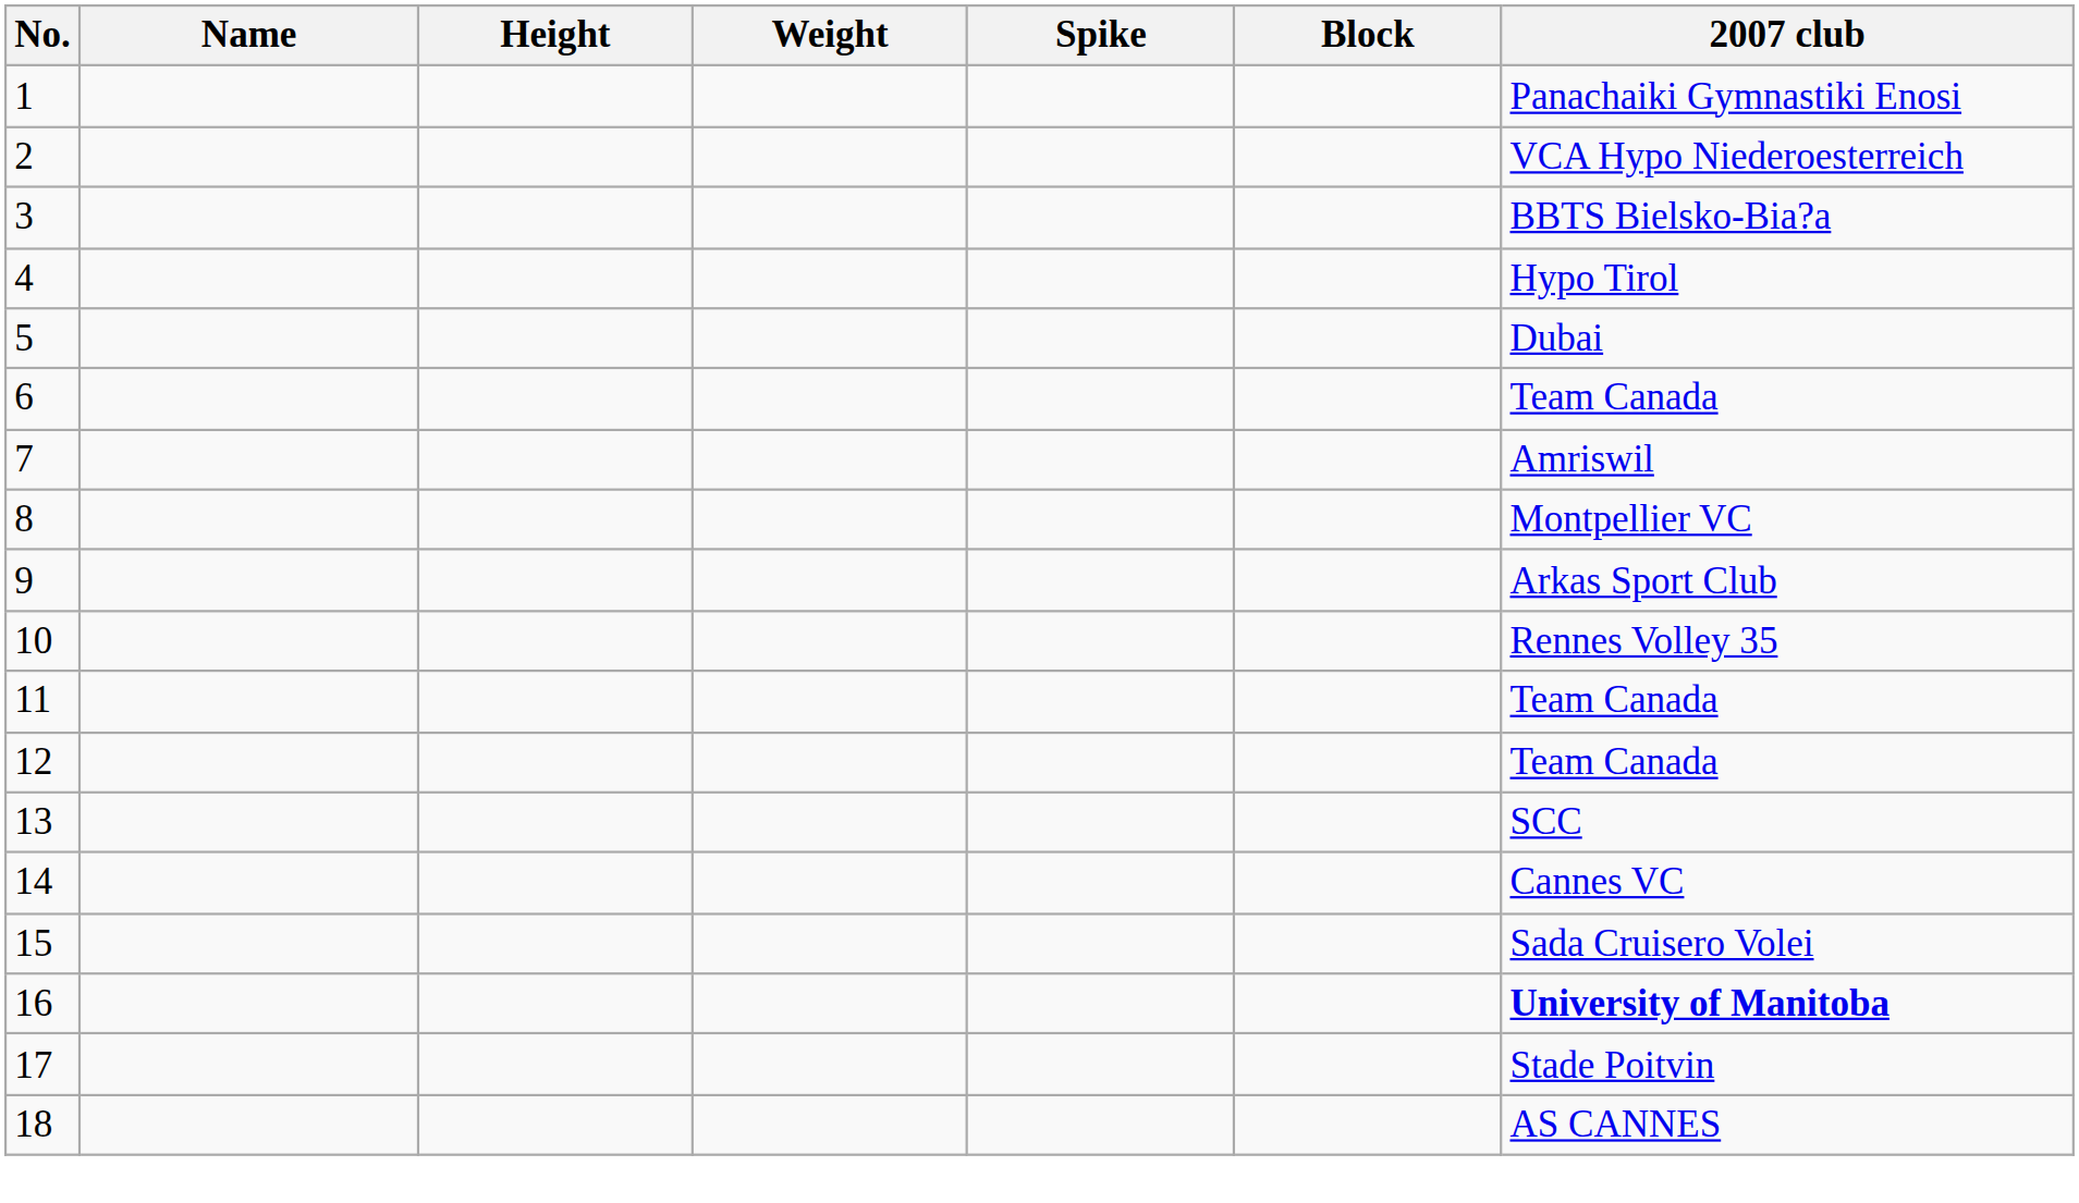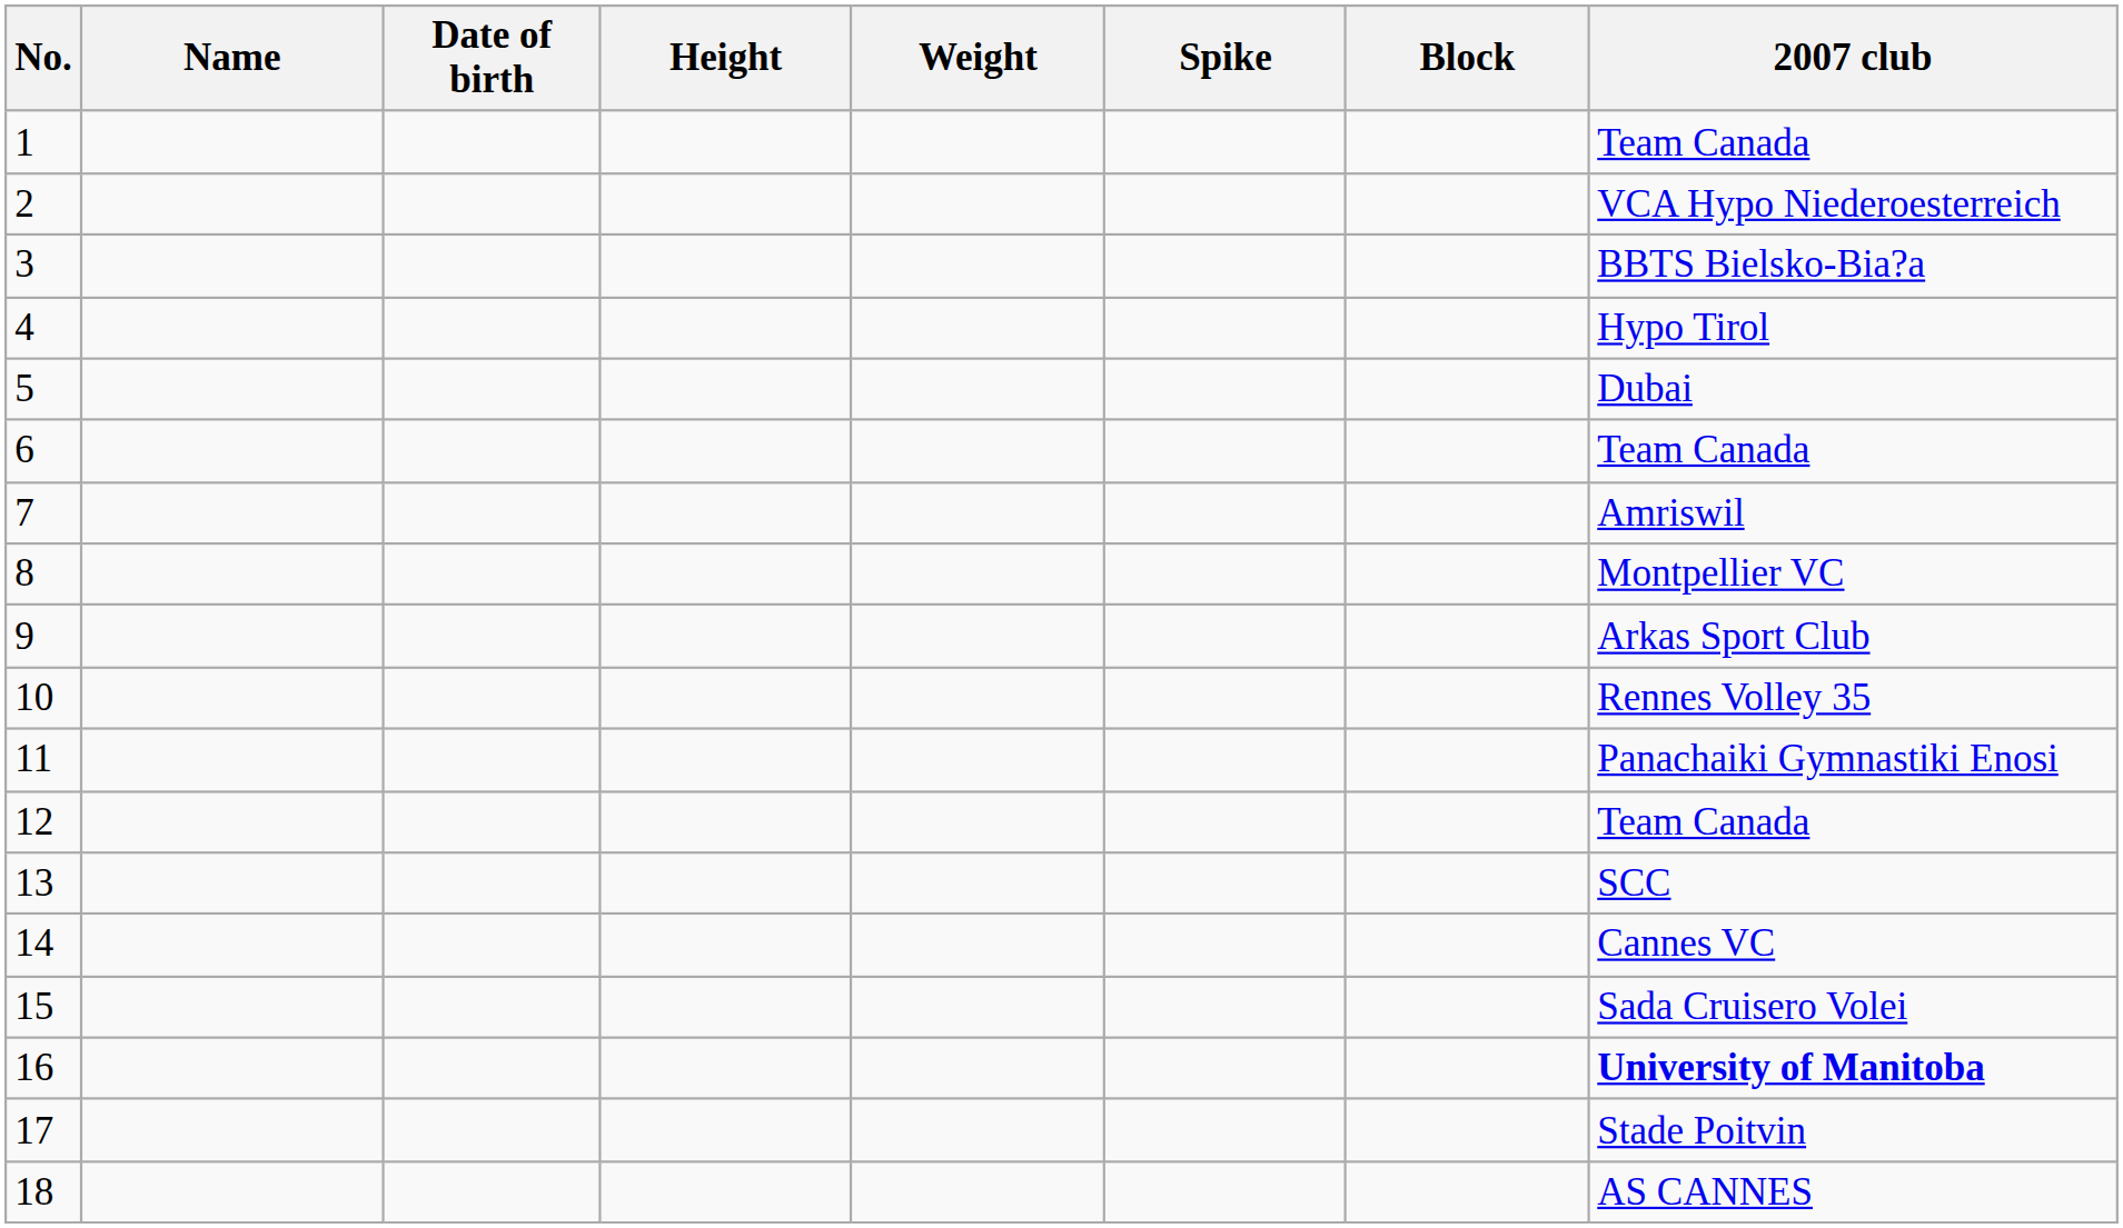 <table class="wikitable sortable" style=font-size:100%; text-align:center;>
 <tr>
 <th>No.</th>
 <th style=width:12em>Name</th>
+<th style=width:8em>Date of birth</th>
 <th style=width:9em>Height</th>
 <th style=width:9em>Weight</th>
 <th style=width:9em>Spike</th>
 <th style=width:9em>Block</th>
 <th style=width:19em>2007 club</th>
 </tr>
 <tr>
 <td>1</td>
 <td align=left></td>
+<td align=right></td>
 <td></td>
 <td></td>
 <td></td>
 <td></td>
-<td align=left><a href='#'>Panachaiki Gymnastiki Enosi</a></td>
+<td align=left><a href='#'>Team Canada</a></td>
 </tr>
 <tr>
 <td>2</td>
 <td align=left></td>
+<td align=right></td>
 <td></td>
 <td></td>
 <td></td>
 <td></td>
 <td align=left><a href='#'>VCA Hypo Niederoesterreich</a></td>
 </tr>
 <tr>
 <td>3</td>
 <td align=left></td>
+<td align=right></td>
 <td></td>
 <td></td>
 <td></td>
 <td></td>
 <td align=left><a href='#'>BBTS Bielsko-Bia?a</a></td>
 </tr>
 <tr>
 <td>4</td>
 <td align=left></td>
+<td align=right></td>
 <td></td>
 <td></td>
 <td></td>
 <td></td>
 <td align=left><a href='#'>Hypo Tirol</a></td>
 </tr>
 <tr>
 <td>5</td>
 <td align=left></td>
+<td align=right></td>
 <td></td>
 <td></td>
 <td></td>
 <td></td>
 <td align=left><a href='#'>Dubai</a></td>
 </tr>
 <tr>
 <td>6</td>
 <td align=left></td>
+<td align=right></td>
 <td></td>
 <td></td>
 <td></td>
 <td></td>
 <td align=left><a href='#'>Team Canada</a></td>
 </tr>
 <tr>
 <td>7</td>
 <td align=left></td>
+<td align=right></td>
 <td></td>
 <td></td>
 <td></td>
 <td></td>
 <td align=left><a href='#'>Amriswil</a></td>
 </tr>
 <tr>
 <td>8</td>
 <td align=left></td>
+<td align=right></td>
 <td></td>
 <td></td>
 <td></td>
 <td></td>
 <td align=left><a href='#'>Montpellier VC</a></td>
 </tr>
 <tr>
 <td>9</td>
 <td align=left></td>
+<td align=right></td>
 <td></td>
 <td></td>
 <td></td>
 <td></td>
 <td align=left><a href='#'>Arkas Sport Club</a></td>
 </tr>
 <tr>
 <td>10</td>
 <td align=left></td>
+<td align=right></td>
 <td></td>
 <td></td>
 <td></td>
 <td></td>
 <td align=left><a href='#'>Rennes Volley 35</a></td>
 </tr>
 <tr>
 <td>11</td>
 <td align=left></td>
+<td align=right></td>
 <td></td>
 <td></td>
 <td></td>
 <td></td>
-<td align=left><a href='#'>Team Canada</a></td>
+<td align=left><a href='#'>Panachaiki Gymnastiki Enosi</a></td>
 </tr>
 <tr>
 <td>12</td>
 <td align=left></td>
+<td align=right></td>
 <td></td>
 <td></td>
 <td></td>
 <td></td>
 <td align=left><a href='#'>Team Canada</a></td>
 </tr>
 <tr>
 <td>13</td>
 <td align=left></td>
+<td align=right></td>
 <td></td>
 <td></td>
 <td></td>
 <td></td>
 <td align=left><a href='#'>SCC</a></td>
 </tr>
 <tr>
 <td>14</td>
 <td align=left></td>
+<td align=right></td>
 <td></td>
 <td></td>
 <td></td>
 <td></td>
 <td align=left><a href='#'>Cannes VC</a></td>
 </tr>
 <tr>
 <td>15</td>
 <td align=left></td>
+<td align=right></td>
 <td></td>
 <td></td>
 <td></td>
 <td></td>
 <td align=left><a href='#'>Sada Cruisero Volei</a></td>
 </tr>
 <tr>
 <td>16</td>
 <td align=left></td>
+<td align=right></td>
 <td></td>
 <td></td>
 <td></td>
 <td></td>
 <td align=left><strong><a href='#'>University of Manitoba</a></strong></td>
 </tr>
 <tr>
 <td>17</td>
 <td align=left></td>
+<td align=right></td>
 <td></td>
 <td></td>
 <td></td>
 <td></td>
 <td align=left><a href='#'>Stade Poitvin</a></td>
 </tr>
 <tr>
 <td>18</td>
 <td align=left></td>
+<td align=right></td>
 <td></td>
 <td></td>
 <td></td>
 <td></td>
 <td align=left><a href='#'>AS CANNES</a></td>
 </tr>
 </table>
